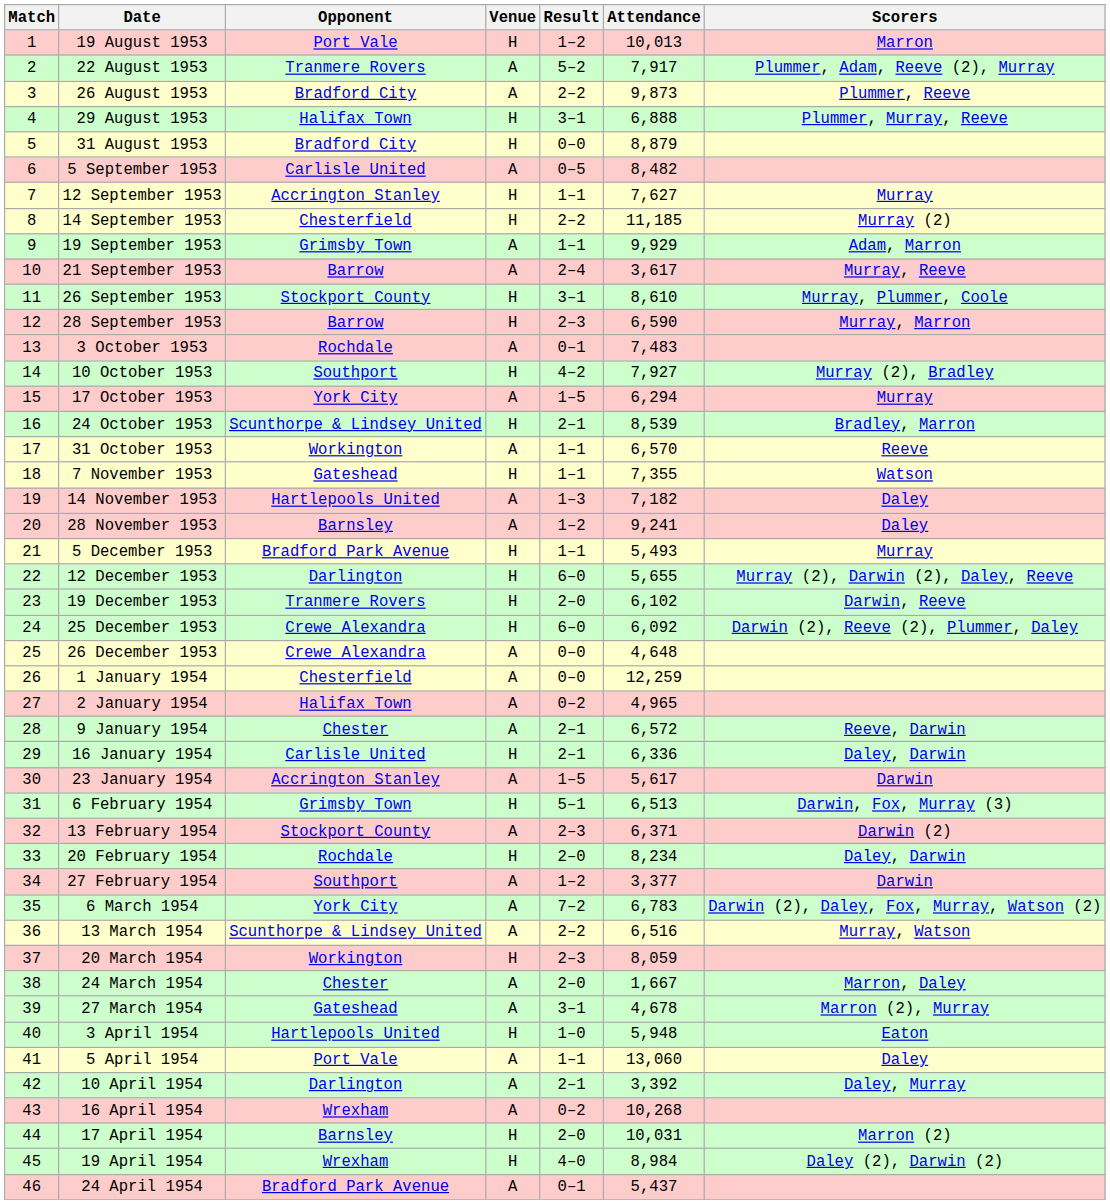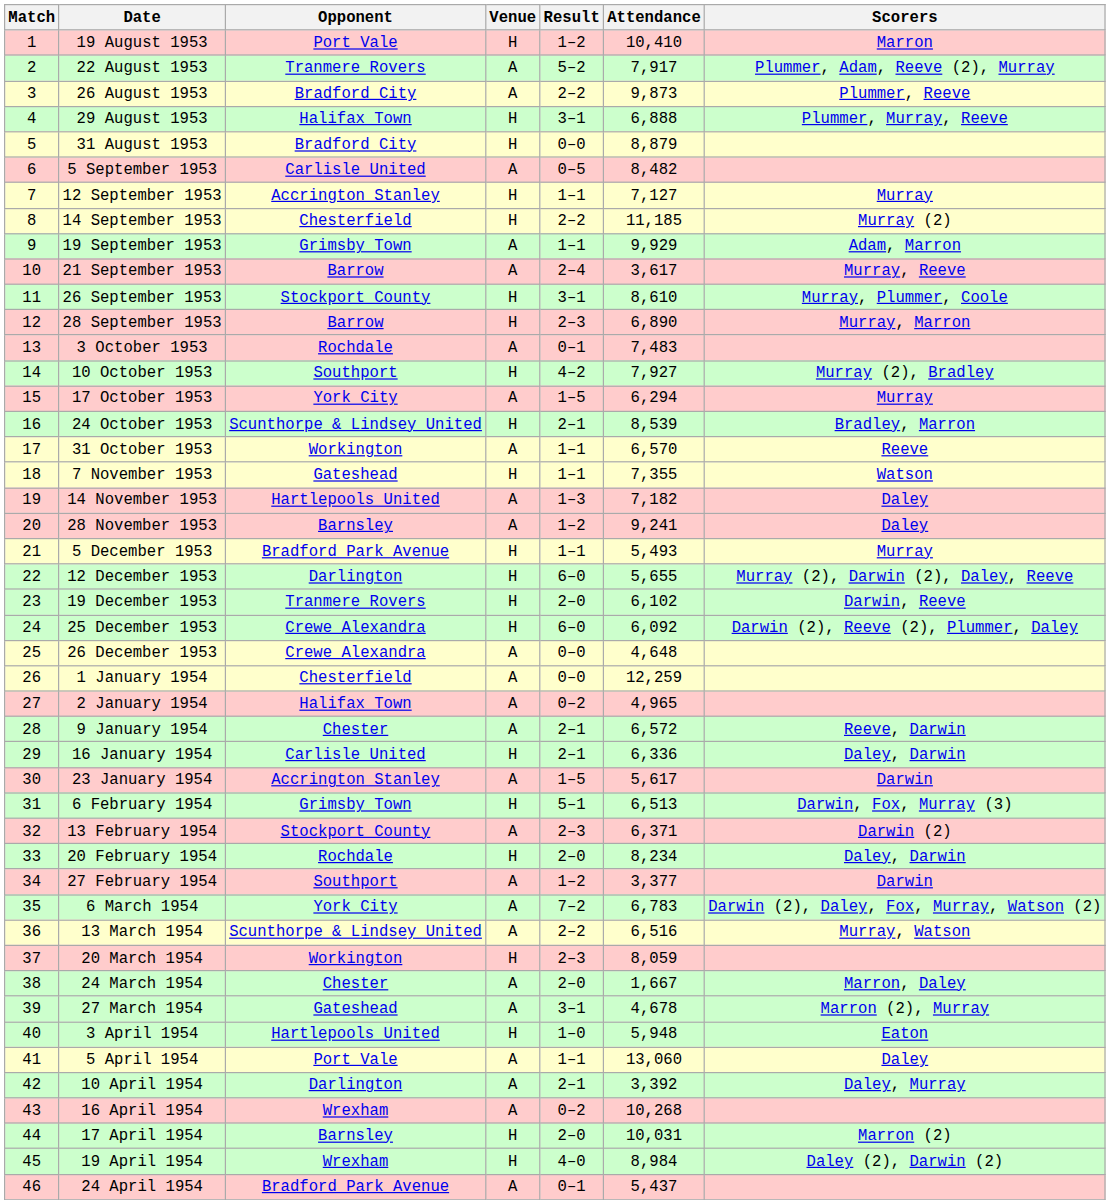 <table class="wikitable " style="font-size:100%; text-align:center">
 <tr>
 <th>Match</th>
 <th>Date</th>
 <th>Opponent</th>
 <th>Venue</th>
 <th>Result</th>
 <th>Attendance</th>
 <th>Scorers</th>
 </tr>
 <tr style="background: #FFCCCC;">
 <td>1</td>
 <td>19 August 1953</td>
 <td><a href='#'>Port Vale</a></td>
 <td>H</td>
 <td>1–2</td>
-<td>10,013</td>
+<td>10,410</td>
 <td><a href='#'>Marron</a></td>
 </tr>
 <tr style="background: #CCFFCC;">
 <td>2</td>
 <td>22 August 1953</td>
 <td><a href='#'>Tranmere Rovers</a></td>
 <td>A</td>
 <td>5–2</td>
 <td>7,917</td>
 <td><a href='#'>Plummer</a>, <a href='#'>Adam</a>, <a href='#'>Reeve</a> (2), <a href='#'>Murray</a></td>
 </tr>
 <tr style="background: #FFFFCC;">
 <td>3</td>
 <td>26 August 1953</td>
 <td><a href='#'>Bradford City</a></td>
 <td>A</td>
 <td>2–2</td>
 <td>9,873</td>
 <td><a href='#'>Plummer</a>, <a href='#'>Reeve</a></td>
 </tr>
 <tr style="background: #CCFFCC;">
 <td>4</td>
 <td>29 August 1953</td>
 <td><a href='#'>Halifax Town</a></td>
 <td>H</td>
 <td>3–1</td>
 <td>6,888</td>
 <td><a href='#'>Plummer</a>, <a href='#'>Murray</a>, <a href='#'>Reeve</a></td>
 </tr>
 <tr style="background: #FFFFCC;">
 <td>5</td>
 <td>31 August 1953</td>
 <td><a href='#'>Bradford City</a></td>
 <td>H</td>
 <td>0–0</td>
 <td>8,879</td>
 <td></td>
 </tr>
 <tr style="background: #FFCCCC;">
 <td>6</td>
 <td>5 September 1953</td>
 <td><a href='#'>Carlisle United</a></td>
 <td>A</td>
 <td>0–5</td>
 <td>8,482</td>
 <td></td>
 </tr>
 <tr style="background: #FFFFCC;">
 <td>7</td>
 <td>12 September 1953</td>
 <td><a href='#'>Accrington Stanley</a></td>
 <td>H</td>
 <td>1–1</td>
-<td>7,627</td>
+<td>7,127</td>
 <td><a href='#'>Murray</a></td>
 </tr>
 <tr style="background: #FFFFCC;">
 <td>8</td>
 <td>14 September 1953</td>
 <td><a href='#'>Chesterfield</a></td>
 <td>H</td>
 <td>2–2</td>
 <td>11,185</td>
 <td><a href='#'>Murray</a> (2)</td>
 </tr>
 <tr style="background: #CCFFCC;">
 <td>9</td>
 <td>19 September 1953</td>
 <td><a href='#'>Grimsby Town</a></td>
 <td>A</td>
 <td>1–1</td>
 <td>9,929</td>
 <td><a href='#'>Adam</a>, <a href='#'>Marron</a></td>
 </tr>
 <tr style="background: #FFCCCC;">
 <td>10</td>
 <td>21 September 1953</td>
 <td><a href='#'>Barrow</a></td>
 <td>A</td>
 <td>2–4</td>
 <td>3,617</td>
 <td><a href='#'>Murray</a>, <a href='#'>Reeve</a></td>
 </tr>
 <tr style="background: #CCFFCC;">
 <td>11</td>
 <td>26 September 1953</td>
 <td><a href='#'>Stockport County</a></td>
 <td>H</td>
 <td>3–1</td>
 <td>8,610</td>
 <td><a href='#'>Murray</a>, <a href='#'>Plummer</a>, <a href='#'>Coole</a></td>
 </tr>
 <tr style="background: #FFCCCC;">
 <td>12</td>
 <td>28 September 1953</td>
 <td><a href='#'>Barrow</a></td>
 <td>H</td>
 <td>2–3</td>
-<td>6,590</td>
+<td>6,890</td>
 <td><a href='#'>Murray</a>, <a href='#'>Marron</a></td>
 </tr>
 <tr style="background: #FFCCCC;">
 <td>13</td>
 <td>3 October 1953</td>
 <td><a href='#'>Rochdale</a></td>
 <td>A</td>
 <td>0–1</td>
 <td>7,483</td>
 <td></td>
 </tr>
 <tr style="background: #CCFFCC;">
 <td>14</td>
 <td>10 October 1953</td>
 <td><a href='#'>Southport</a></td>
 <td>H</td>
 <td>4–2</td>
 <td>7,927</td>
 <td><a href='#'>Murray</a> (2), <a href='#'>Bradley</a></td>
 </tr>
 <tr style="background: #FFCCCC;">
 <td>15</td>
 <td>17 October 1953</td>
 <td><a href='#'>York City</a></td>
 <td>A</td>
 <td>1–5</td>
 <td>6,294</td>
 <td><a href='#'>Murray</a></td>
 </tr>
 <tr style="background: #CCFFCC;">
 <td>16</td>
 <td>24 October 1953</td>
 <td><a href='#'>Scunthorpe & Lindsey United</a></td>
 <td>H</td>
 <td>2–1</td>
 <td>8,539</td>
 <td><a href='#'>Bradley</a>, <a href='#'>Marron</a></td>
 </tr>
 <tr style="background: #FFFFCC;">
 <td>17</td>
 <td>31 October 1953</td>
 <td><a href='#'>Workington</a></td>
 <td>A</td>
 <td>1–1</td>
 <td>6,570</td>
 <td><a href='#'>Reeve</a></td>
 </tr>
 <tr style="background: #FFFFCC;">
 <td>18</td>
 <td>7 November 1953</td>
 <td><a href='#'>Gateshead</a></td>
 <td>H</td>
 <td>1–1</td>
 <td>7,355</td>
 <td><a href='#'>Watson</a></td>
 </tr>
 <tr style="background: #FFCCCC;">
 <td>19</td>
 <td>14 November 1953</td>
 <td><a href='#'>Hartlepools United</a></td>
 <td>A</td>
 <td>1–3</td>
 <td>7,182</td>
 <td><a href='#'>Daley</a></td>
 </tr>
 <tr style="background: #FFCCCC;">
 <td>20</td>
 <td>28 November 1953</td>
 <td><a href='#'>Barnsley</a></td>
 <td>A</td>
 <td>1–2</td>
 <td>9,241</td>
 <td><a href='#'>Daley</a></td>
 </tr>
 <tr style="background: #FFFFCC;">
 <td>21</td>
 <td>5 December 1953</td>
 <td><a href='#'>Bradford Park Avenue</a></td>
 <td>H</td>
 <td>1–1</td>
 <td>5,493</td>
 <td><a href='#'>Murray</a></td>
 </tr>
 <tr style="background: #CCFFCC;">
 <td>22</td>
 <td>12 December 1953</td>
 <td><a href='#'>Darlington</a></td>
 <td>H</td>
 <td>6–0</td>
 <td>5,655</td>
 <td><a href='#'>Murray</a> (2), <a href='#'>Darwin</a> (2), <a href='#'>Daley</a>, <a href='#'>Reeve</a></td>
 </tr>
 <tr style="background: #CCFFCC;">
 <td>23</td>
 <td>19 December 1953</td>
 <td><a href='#'>Tranmere Rovers</a></td>
 <td>H</td>
 <td>2–0</td>
 <td>6,102</td>
 <td><a href='#'>Darwin</a>, <a href='#'>Reeve</a></td>
 </tr>
 <tr style="background: #CCFFCC;">
 <td>24</td>
 <td>25 December 1953</td>
 <td><a href='#'>Crewe Alexandra</a></td>
 <td>H</td>
 <td>6–0</td>
 <td>6,092</td>
 <td><a href='#'>Darwin</a> (2), <a href='#'>Reeve</a> (2), <a href='#'>Plummer</a>, <a href='#'>Daley</a></td>
 </tr>
 <tr style="background: #FFFFCC;">
 <td>25</td>
 <td>26 December 1953</td>
 <td><a href='#'>Crewe Alexandra</a></td>
 <td>A</td>
 <td>0–0</td>
 <td>4,648</td>
 <td></td>
 </tr>
 <tr style="background: #FFFFCC;">
 <td>26</td>
 <td>1 January 1954</td>
 <td><a href='#'>Chesterfield</a></td>
 <td>A</td>
 <td>0–0</td>
 <td>12,259</td>
 <td></td>
 </tr>
 <tr style="background: #FFCCCC;">
 <td>27</td>
 <td>2 January 1954</td>
 <td><a href='#'>Halifax Town</a></td>
 <td>A</td>
 <td>0–2</td>
 <td>4,965</td>
 <td></td>
 </tr>
 <tr style="background: #CCFFCC;">
 <td>28</td>
 <td>9 January 1954</td>
 <td><a href='#'>Chester</a></td>
 <td>A</td>
 <td>2–1</td>
 <td>6,572</td>
 <td><a href='#'>Reeve</a>, <a href='#'>Darwin</a></td>
 </tr>
 <tr style="background: #CCFFCC;">
 <td>29</td>
 <td>16 January 1954</td>
 <td><a href='#'>Carlisle United</a></td>
 <td>H</td>
 <td>2–1</td>
 <td>6,336</td>
 <td><a href='#'>Daley</a>, <a href='#'>Darwin</a></td>
 </tr>
 <tr style="background: #FFCCCC;">
 <td>30</td>
 <td>23 January 1954</td>
 <td><a href='#'>Accrington Stanley</a></td>
 <td>A</td>
 <td>1–5</td>
 <td>5,617</td>
 <td><a href='#'>Darwin</a></td>
 </tr>
 <tr style="background: #CCFFCC;">
 <td>31</td>
 <td>6 February 1954</td>
 <td><a href='#'>Grimsby Town</a></td>
 <td>H</td>
 <td>5–1</td>
 <td>6,513</td>
 <td><a href='#'>Darwin</a>, <a href='#'>Fox</a>, <a href='#'>Murray</a> (3)</td>
 </tr>
 <tr style="background: #FFCCCC;">
 <td>32</td>
 <td>13 February 1954</td>
 <td><a href='#'>Stockport County</a></td>
 <td>A</td>
 <td>2–3</td>
 <td>6,371</td>
 <td><a href='#'>Darwin</a> (2)</td>
 </tr>
 <tr style="background: #CCFFCC;">
 <td>33</td>
 <td>20 February 1954</td>
 <td><a href='#'>Rochdale</a></td>
 <td>H</td>
 <td>2–0</td>
 <td>8,234</td>
 <td><a href='#'>Daley</a>, <a href='#'>Darwin</a></td>
 </tr>
 <tr style="background: #FFCCCC;">
 <td>34</td>
 <td>27 February 1954</td>
 <td><a href='#'>Southport</a></td>
 <td>A</td>
 <td>1–2</td>
 <td>3,377</td>
 <td><a href='#'>Darwin</a></td>
 </tr>
 <tr style="background: #CCFFCC;">
 <td>35</td>
 <td>6 March 1954</td>
 <td><a href='#'>York City</a></td>
 <td>A</td>
 <td>7–2</td>
 <td>6,783</td>
 <td><a href='#'>Darwin</a> (2), <a href='#'>Daley</a>, <a href='#'>Fox</a>, <a href='#'>Murray</a>, <a href='#'>Watson</a> (2)</td>
 </tr>
 <tr style="background: #FFFFCC;">
 <td>36</td>
 <td>13 March 1954</td>
 <td><a href='#'>Scunthorpe & Lindsey United</a></td>
 <td>A</td>
 <td>2–2</td>
 <td>6,516</td>
 <td><a href='#'>Murray</a>, <a href='#'>Watson</a></td>
 </tr>
 <tr style="background: #FFCCCC;">
 <td>37</td>
 <td>20 March 1954</td>
 <td><a href='#'>Workington</a></td>
 <td>H</td>
 <td>2–3</td>
 <td>8,059</td>
 <td></td>
 </tr>
 <tr style="background: #CCFFCC;">
 <td>38</td>
 <td>24 March 1954</td>
 <td><a href='#'>Chester</a></td>
 <td>A</td>
 <td>2–0</td>
 <td>1,667</td>
 <td><a href='#'>Marron</a>, <a href='#'>Daley</a></td>
 </tr>
 <tr style="background: #CCFFCC;">
 <td>39</td>
 <td>27 March 1954</td>
 <td><a href='#'>Gateshead</a></td>
 <td>A</td>
 <td>3–1</td>
 <td>4,678</td>
 <td><a href='#'>Marron</a> (2), <a href='#'>Murray</a></td>
 </tr>
 <tr style="background: #CCFFCC;">
 <td>40</td>
 <td>3 April 1954</td>
 <td><a href='#'>Hartlepools United</a></td>
 <td>H</td>
 <td>1–0</td>
 <td>5,948</td>
 <td><a href='#'>Eaton</a></td>
 </tr>
 <tr style="background: #FFFFCC;">
 <td>41</td>
 <td>5 April 1954</td>
 <td><a href='#'>Port Vale</a></td>
 <td>A</td>
 <td>1–1</td>
 <td>13,060</td>
 <td><a href='#'>Daley</a></td>
 </tr>
 <tr style="background: #CCFFCC;">
 <td>42</td>
 <td>10 April 1954</td>
 <td><a href='#'>Darlington</a></td>
 <td>A</td>
 <td>2–1</td>
 <td>3,392</td>
 <td><a href='#'>Daley</a>, <a href='#'>Murray</a></td>
 </tr>
 <tr style="background: #FFCCCC;">
 <td>43</td>
 <td>16 April 1954</td>
 <td><a href='#'>Wrexham</a></td>
 <td>A</td>
 <td>0–2</td>
 <td>10,268</td>
 <td></td>
 </tr>
 <tr style="background: #CCFFCC;">
 <td>44</td>
 <td>17 April 1954</td>
 <td><a href='#'>Barnsley</a></td>
 <td>H</td>
 <td>2–0</td>
 <td>10,031</td>
 <td><a href='#'>Marron</a> (2)</td>
 </tr>
 <tr style="background: #CCFFCC;">
 <td>45</td>
 <td>19 April 1954</td>
 <td><a href='#'>Wrexham</a></td>
 <td>H</td>
 <td>4–0</td>
 <td>8,984</td>
 <td><a href='#'>Daley</a> (2), <a href='#'>Darwin</a> (2)</td>
 </tr>
 <tr style="background: #FFCCCC;">
 <td>46</td>
 <td>24 April 1954</td>
 <td><a href='#'>Bradford Park Avenue</a></td>
 <td>A</td>
 <td>0–1</td>
 <td>5,437</td>
 <td></td>
 </tr>
 </table>
